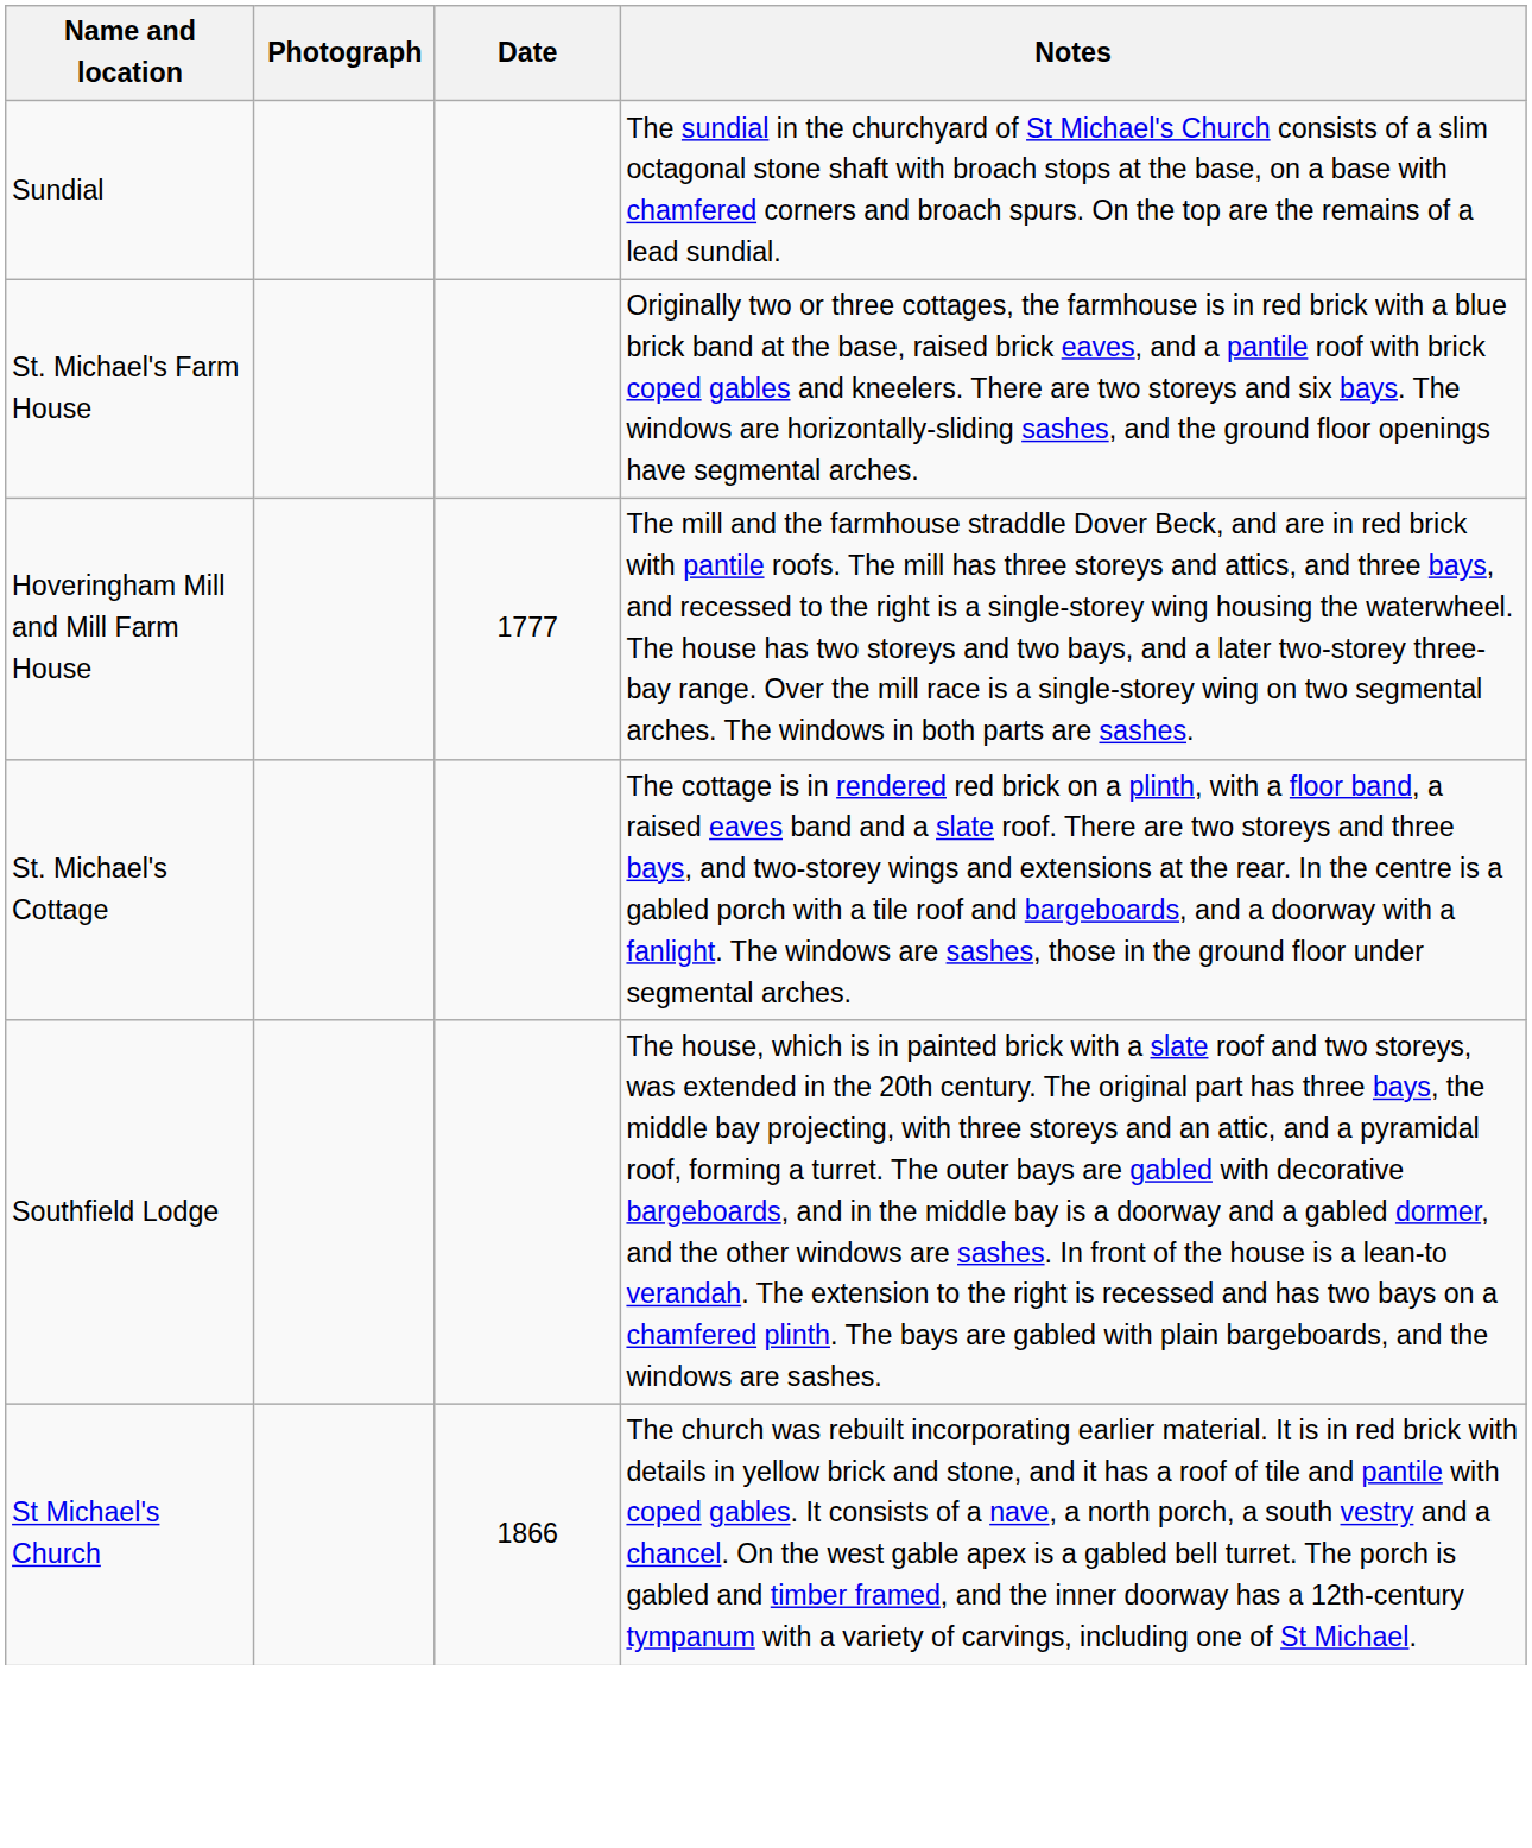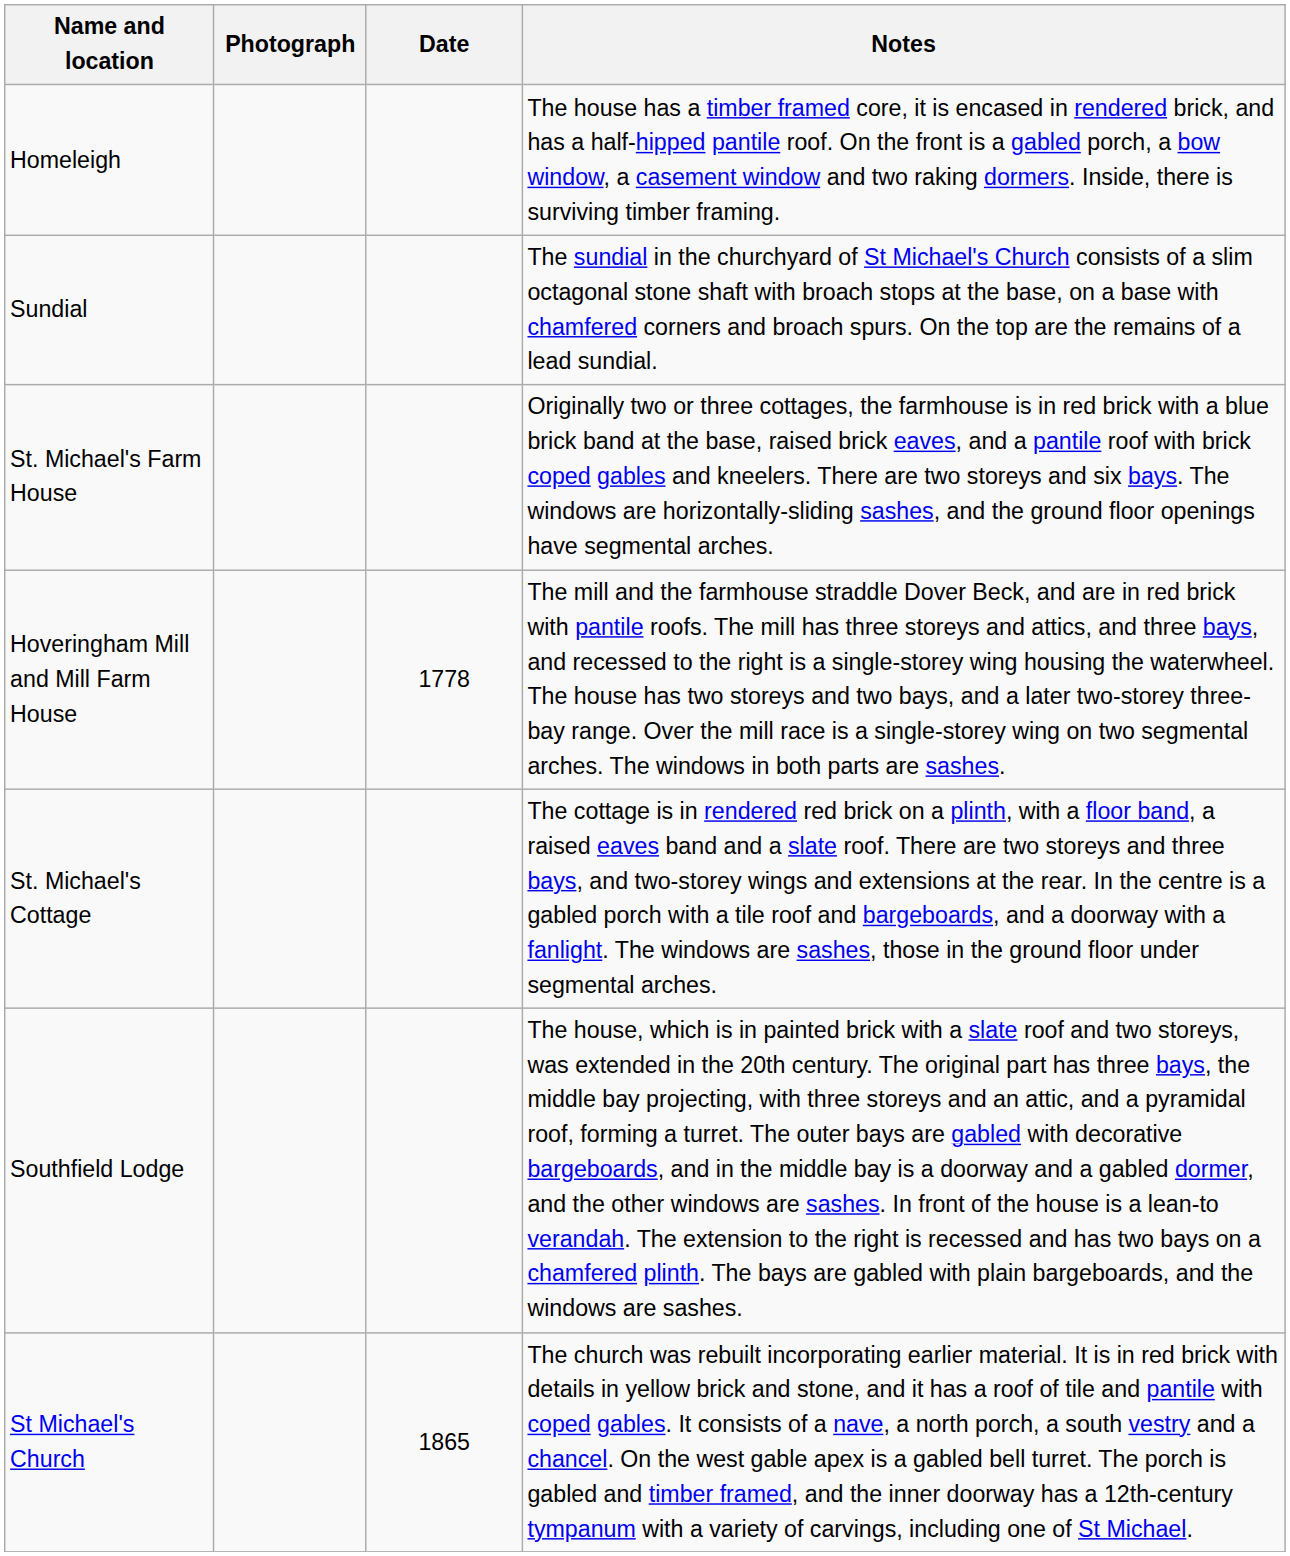 <table class="wikitable sortable plainrowheaders" style="width:100%; border:0px; text-align:left; line-height:150%">
 <tr>
 <th scope="col"  style="width:150px">Name and location</th>
 <th scope="col"  style="width:100px" class="unsortable">Photograph</th>
 <th scope="col"  style="width:120px">Date</th>
 <th scope="col"  style="width:650px" class="unsortable">Notes</th>
+</tr>
+<tr>
+<td>Homeleigh<br><small></small></td>
+<td></td>
+<td align="center"></td>
+<td>The house has a <a href='#'>timber framed</a> core, it is encased in <a href='#'>rendered</a> brick, and has a half-<a href='#'>hipped</a> <a href='#'>pantile</a> roof.  On the front is a <a href='#'>gabled</a> porch, a <a href='#'>bow window</a>, a <a href='#'>casement window</a> and two raking <a href='#'>dormers</a>.  Inside, there is surviving timber framing.</td>
 </tr>
 <tr>
 <td>Sundial<br><small></small></td>
 <td></td>
 <td align="center"></td>
 <td>The <a href='#'>sundial</a> in the churchyard of <a href='#'>St Michael's Church</a> consists of a slim octagonal stone shaft with broach stops at the base, on a base with <a href='#'>chamfered</a> corners and broach spurs.  On the top are the remains of a lead sundial.</td>
 </tr>
 <tr>
 <td>St. Michael's Farm House<br><small></small></td>
 <td></td>
 <td align="center"></td>
 <td>Originally two or three cottages, the farmhouse is in red brick with a blue brick band at the base, raised brick <a href='#'>eaves</a>, and a <a href='#'>pantile</a> roof with brick <a href='#'>coped</a> <a href='#'>gables</a> and kneelers.  There are two storeys and six <a href='#'>bays</a>.  The windows are horizontally-sliding <a href='#'>sashes</a>, and the ground floor openings have segmental arches.</td>
 </tr>
 <tr>
 <td>Hoveringham Mill and Mill Farm House<br><small></small></td>
 <td></td>
-<td align="center">1777</td>
+<td align="center">1778</td>
 <td>The mill and the farmhouse straddle Dover Beck, and are in red brick with <a href='#'>pantile</a> roofs.  The mill has three storeys and attics, and three <a href='#'>bays</a>, and recessed to the right is a single-storey wing housing the waterwheel.  The house has two storeys and two bays, and a later two-storey three-bay range.  Over the mill race is a single-storey wing on two segmental arches.  The windows in both parts are <a href='#'>sashes</a>.</td>
 </tr>
 <tr>
 <td>St. Michael's Cottage<br><small></small></td>
 <td></td>
 <td align="center"></td>
 <td>The cottage is in <a href='#'>rendered</a> red brick on a <a href='#'>plinth</a>, with a <a href='#'>floor band</a>, a raised <a href='#'>eaves</a> band and a <a href='#'>slate</a> roof.  There are two storeys and three <a href='#'>bays</a>, and two-storey wings and extensions at the rear.  In the centre is a gabled porch with a tile roof and <a href='#'>bargeboards</a>, and a doorway with a <a href='#'>fanlight</a>.  The windows are <a href='#'>sashes</a>, those in the ground floor under segmental arches.</td>
 </tr>
 <tr>
 <td>Southfield Lodge<br><small></small></td>
 <td></td>
 <td align="center"></td>
 <td>The house, which is in painted brick with a <a href='#'>slate</a> roof and two storeys, was extended in the 20th century.  The original part has three <a href='#'>bays</a>, the middle bay projecting, with three storeys and an attic, and a pyramidal roof, forming a turret.   The outer bays are <a href='#'>gabled</a> with decorative <a href='#'>bargeboards</a>, and in the middle bay is a doorway and a gabled <a href='#'>dormer</a>, and the other windows are <a href='#'>sashes</a>.  In front of the house is a lean-to <a href='#'>verandah</a>.  The extension to the right is recessed and has two bays on a <a href='#'>chamfered</a> <a href='#'>plinth</a>.  The bays are gabled with plain bargeboards, and the windows are sashes.</td>
 </tr>
 <tr>
 <td><a href='#'>St Michael's Church</a><br><small></small></td>
 <td></td>
-<td align="center">1866</td>
+<td align="center">1865</td>
 <td>The church was rebuilt incorporating earlier material.  It is in red brick with details in yellow brick and stone, and it has a roof of tile and <a href='#'>pantile</a> with <a href='#'>coped</a> <a href='#'>gables</a>.  It consists of a <a href='#'>nave</a>, a north porch, a south <a href='#'>vestry</a> and a <a href='#'>chancel</a>.  On the west gable apex is a gabled bell turret.  The porch is gabled and <a href='#'>timber framed</a>, and the inner doorway has a 12th-century <a href='#'>tympanum</a> with a variety of carvings, including one of <a href='#'>St Michael</a>.</td>
 </tr>
 <tr>
 </tr>
 </table>
